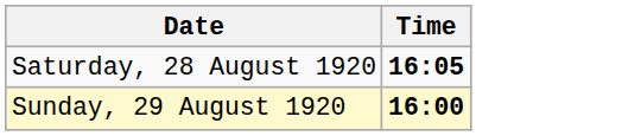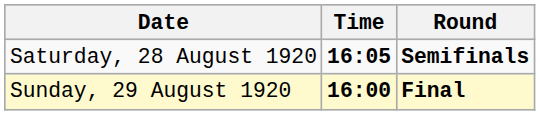 <table class="wikitable">
 <tr>
 <th>Date</th>
 <th>Time</th>
+<th>Round</th>
 </tr>
 <tr>
 <td>Saturday, 28 August 1920</td>
 <td><strong>16:05</strong></td>
+<td><strong>Semifinals</strong></td>
 </tr>
 <tr style=background:lemonchiffon>
 <td>Sunday, 29 August 1920</td>
 <td><strong>16:00</strong></td>
+<td><strong>Final</strong></td>
 </tr>
 </table>
